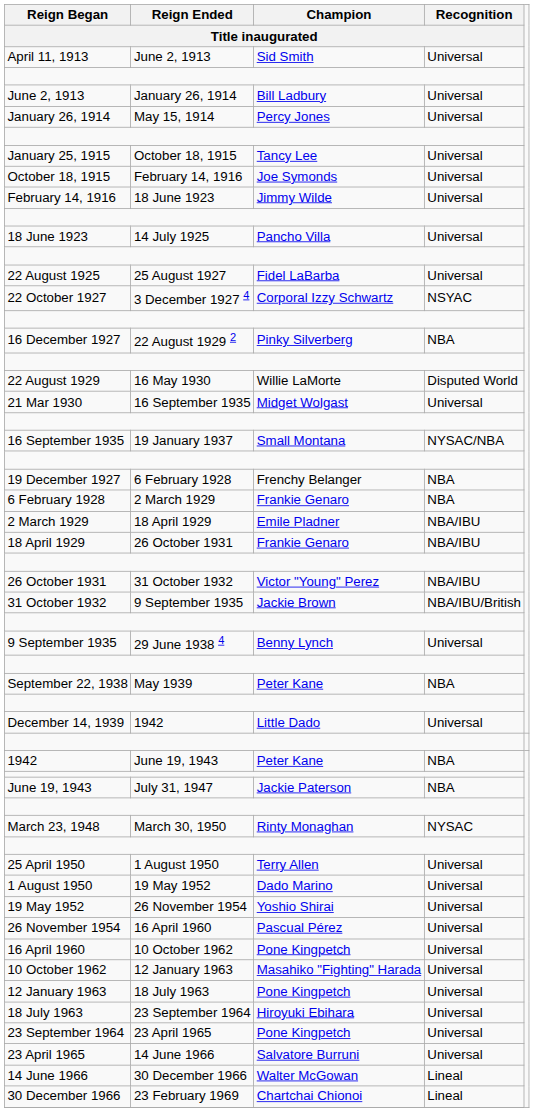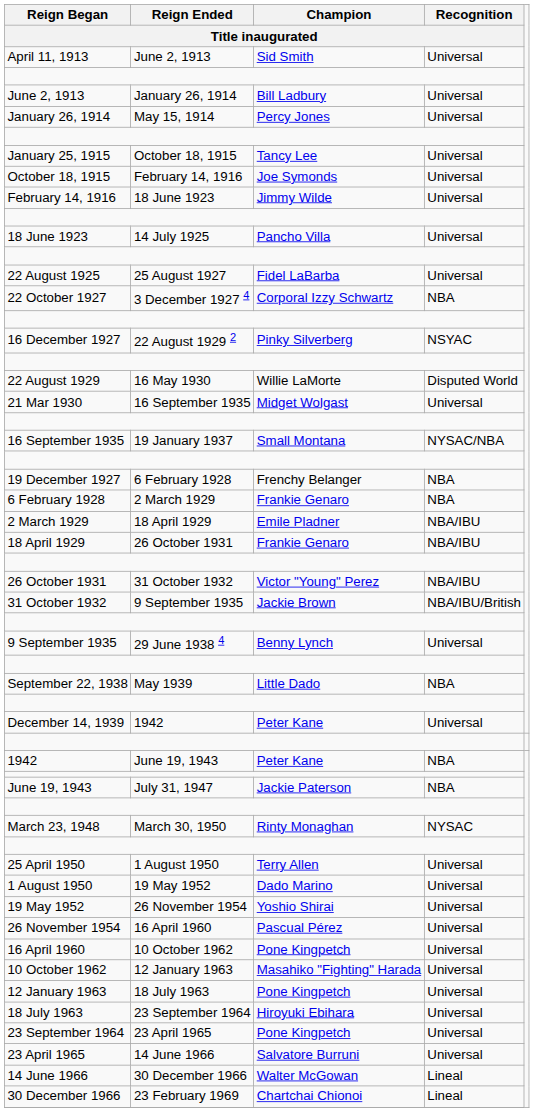 <table class="wikitable">
 <tr>
 <th>Reign Began</th>
 <th>Reign Ended</th>
 <th>Champion</th>
 <th>Recognition</th>
 </tr>
 <tr>
 <th colspan="4">Title inaugurated</th>
 </tr>
 <tr>
 <td>April 11, 1913</td>
 <td>June 2, 1913</td>
 <td><a href='#'>Sid Smith</a></td>
 <td>Universal</td>
 </tr>
 <tr>
 <td colspan="4" style="font-size: smaller;"><br></td>
 </tr>
 <tr>
 <td>June 2, 1913</td>
 <td>January 26, 1914</td>
 <td><a href='#'>Bill Ladbury</a></td>
 <td>Universal</td>
 </tr>
 <tr>
 <td>January 26, 1914</td>
 <td>May 15, 1914</td>
 <td><a href='#'>Percy Jones</a></td>
 <td>Universal</td>
 </tr>
 <tr>
 <td colspan="4" style="font-size: smaller;"><br></td>
 </tr>
 <tr>
 <td>January 25, 1915</td>
 <td>October 18, 1915</td>
 <td><a href='#'>Tancy Lee</a></td>
 <td>Universal</td>
 </tr>
 <tr>
 <td>October 18, 1915</td>
 <td>February 14, 1916</td>
 <td><a href='#'>Joe Symonds</a></td>
 <td>Universal</td>
 </tr>
 <tr>
 <td>February 14, 1916</td>
 <td>18 June 1923</td>
 <td><a href='#'>Jimmy Wilde</a></td>
 <td>Universal</td>
 </tr>
 <tr>
 <td colspan="4" style="font-size: smaller;"><br></td>
 </tr>
 <tr>
 <td>18 June 1923</td>
 <td>14 July 1925</td>
 <td><a href='#'>Pancho Villa</a></td>
 <td>Universal</td>
 </tr>
 <tr>
 <td colspan="4" style="font-size: smaller;"><br></td>
 </tr>
 <tr>
 <td>22 August 1925</td>
 <td>25 August 1927</td>
 <td><a href='#'>Fidel LaBarba</a></td>
 <td>Universal</td>
 </tr>
 <tr>
 <td>22 October 1927</td>
 <td>3 December 1927 <sup><a href='#'>4</a></sup></td>
 <td><a href='#'>Corporal Izzy Schwartz</a></td>
-<td>NSYAC</td>
+<td>NBA</td>
 </tr>
 <tr>
 <td colspan="4" style="font-size: smaller;"><br></td>
 </tr>
 <tr>
 <td>16 December 1927</td>
 <td>22 August 1929 <sup><a href='#'>2</a></sup></td>
 <td><a href='#'>Pinky Silverberg</a></td>
-<td>NBA</td>
+<td>NSYAC</td>
 </tr>
 <tr>
 <td colspan="4" style="font-size: smaller;"><br></td>
 </tr>
 <tr>
 <td>22 August 1929</td>
 <td>16 May 1930</td>
 <td>Willie LaMorte</td>
 <td>Disputed World</td>
 </tr>
 <tr>
 <td>21 Mar 1930</td>
 <td>16 September 1935</td>
 <td><a href='#'>Midget Wolgast</a></td>
 <td>Universal</td>
 </tr>
 <tr>
 <td colspan="4" style="font-size: smaller;"><br></td>
 </tr>
 <tr>
 <td>16 September 1935</td>
 <td>19 January 1937</td>
 <td><a href='#'>Small Montana</a></td>
 <td>NYSAC/NBA</td>
 </tr>
 <tr>
 <td colspan="4" style="font-size: smaller;"><br></td>
 </tr>
 <tr>
 <td>19 December 1927</td>
 <td>6 February 1928</td>
 <td>Frenchy Belanger</td>
 <td>NBA</td>
 </tr>
 <tr>
 <td>6 February 1928</td>
 <td>2 March 1929</td>
 <td><a href='#'>Frankie Genaro</a></td>
 <td>NBA</td>
 </tr>
 <tr>
 <td>2 March 1929</td>
 <td>18 April 1929</td>
 <td><a href='#'>Emile Pladner</a></td>
 <td>NBA/IBU</td>
 </tr>
 <tr>
 <td>18 April 1929</td>
 <td>26 October 1931</td>
 <td><a href='#'>Frankie Genaro</a></td>
 <td>NBA/IBU</td>
 </tr>
 <tr>
 <td colspan="4" style="font-size: smaller;"><br></td>
 </tr>
 <tr>
 <td>26 October 1931</td>
 <td>31 October 1932</td>
 <td><a href='#'>Victor "Young" Perez</a></td>
 <td>NBA/IBU</td>
 </tr>
 <tr>
 <td>31 October 1932</td>
 <td>9 September 1935</td>
 <td><a href='#'>Jackie Brown</a></td>
 <td>NBA/IBU/British</td>
 </tr>
 <tr>
 <td colspan="4" style="font-size: smaller;"><br></td>
 </tr>
 <tr>
 <td>9 September 1935</td>
 <td>29 June 1938 <sup><a href='#'>4</a></sup></td>
 <td><a href='#'>Benny Lynch</a></td>
 <td>Universal</td>
 </tr>
 <tr>
 <td colspan="4" style="font-size: smaller;"><br></td>
 </tr>
 <tr>
 <td>September 22, 1938</td>
 <td>May 1939</td>
-<td><a href='#'>Peter Kane</a></td>
+<td><a href='#'>Little Dado</a></td>
 <td>NBA</td>
 </tr>
 <tr>
 <td colspan="4" style="font-size: smaller;"><br></td>
 </tr>
 <tr>
 <td>December 14, 1939</td>
 <td>1942</td>
-<td><a href='#'>Little Dado</a></td>
+<td><a href='#'>Peter Kane</a></td>
 <td>Universal</td>
 </tr>
 <tr>
 <td colspan="4" style="font-size: smaller;"><br></td>
 <td colspan="4" style="font-size: smaller;"></td>
 </tr>
 <tr>
 <td>1942</td>
 <td>June 19, 1943</td>
 <td><a href='#'>Peter Kane</a></td>
 <td>NBA</td>
 </tr>
 <tr>
 <td colspan="4" style="font-size: smaller;"></td>
 </tr>
 <tr>
 <td>June 19, 1943</td>
 <td>July 31, 1947</td>
 <td><a href='#'>Jackie Paterson</a></td>
 <td>NBA</td>
 </tr>
 <tr>
 <td colspan="4" style="font-size: smaller;"><br></td>
 </tr>
 <tr>
 <td>March 23, 1948</td>
 <td>March 30, 1950</td>
 <td><a href='#'>Rinty Monaghan</a></td>
 <td>NYSAC</td>
 </tr>
 <tr>
 <td colspan="4" style="font-size: smaller;"><br></td>
 </tr>
 <tr>
 <td>25 April 1950</td>
 <td>1 August 1950</td>
 <td><a href='#'>Terry Allen</a></td>
 <td>Universal</td>
 </tr>
 <tr>
 <td>1 August 1950</td>
 <td>19 May 1952</td>
 <td><a href='#'>Dado Marino</a></td>
 <td>Universal</td>
 </tr>
 <tr>
 <td>19 May 1952</td>
 <td>26 November 1954</td>
 <td><a href='#'>Yoshio Shirai</a></td>
 <td>Universal</td>
 </tr>
 <tr>
 <td>26 November 1954</td>
 <td>16 April 1960</td>
 <td><a href='#'>Pascual Pérez</a></td>
 <td>Universal</td>
 </tr>
 <tr>
 <td>16 April 1960</td>
 <td>10 October 1962</td>
 <td><a href='#'>Pone Kingpetch</a></td>
 <td>Universal</td>
 </tr>
 <tr>
 <td>10 October 1962</td>
 <td>12 January 1963</td>
 <td><a href='#'>Masahiko "Fighting" Harada</a></td>
 <td>Universal</td>
 </tr>
 <tr>
 <td>12 January 1963</td>
 <td>18 July 1963</td>
 <td><a href='#'>Pone Kingpetch</a></td>
 <td>Universal</td>
 </tr>
 <tr>
 <td>18 July 1963</td>
 <td>23 September 1964</td>
 <td><a href='#'>Hiroyuki Ebihara</a></td>
 <td>Universal</td>
 </tr>
 <tr>
 <td>23 September 1964</td>
 <td>23 April 1965</td>
 <td><a href='#'>Pone Kingpetch</a></td>
 <td>Universal</td>
 </tr>
 <tr>
 <td>23 April 1965</td>
 <td>14 June 1966</td>
 <td><a href='#'>Salvatore Burruni</a></td>
 <td>Universal</td>
 </tr>
 <tr>
 <td>14 June 1966</td>
 <td>30 December 1966</td>
 <td><a href='#'>Walter McGowan</a></td>
 <td>Lineal</td>
 </tr>
 <tr>
 <td>30 December 1966</td>
 <td>23 February 1969</td>
 <td><a href='#'>Chartchai Chionoi</a></td>
 <td>Lineal</td>
 </tr>
 <tr>
 </tr>
 </table>
